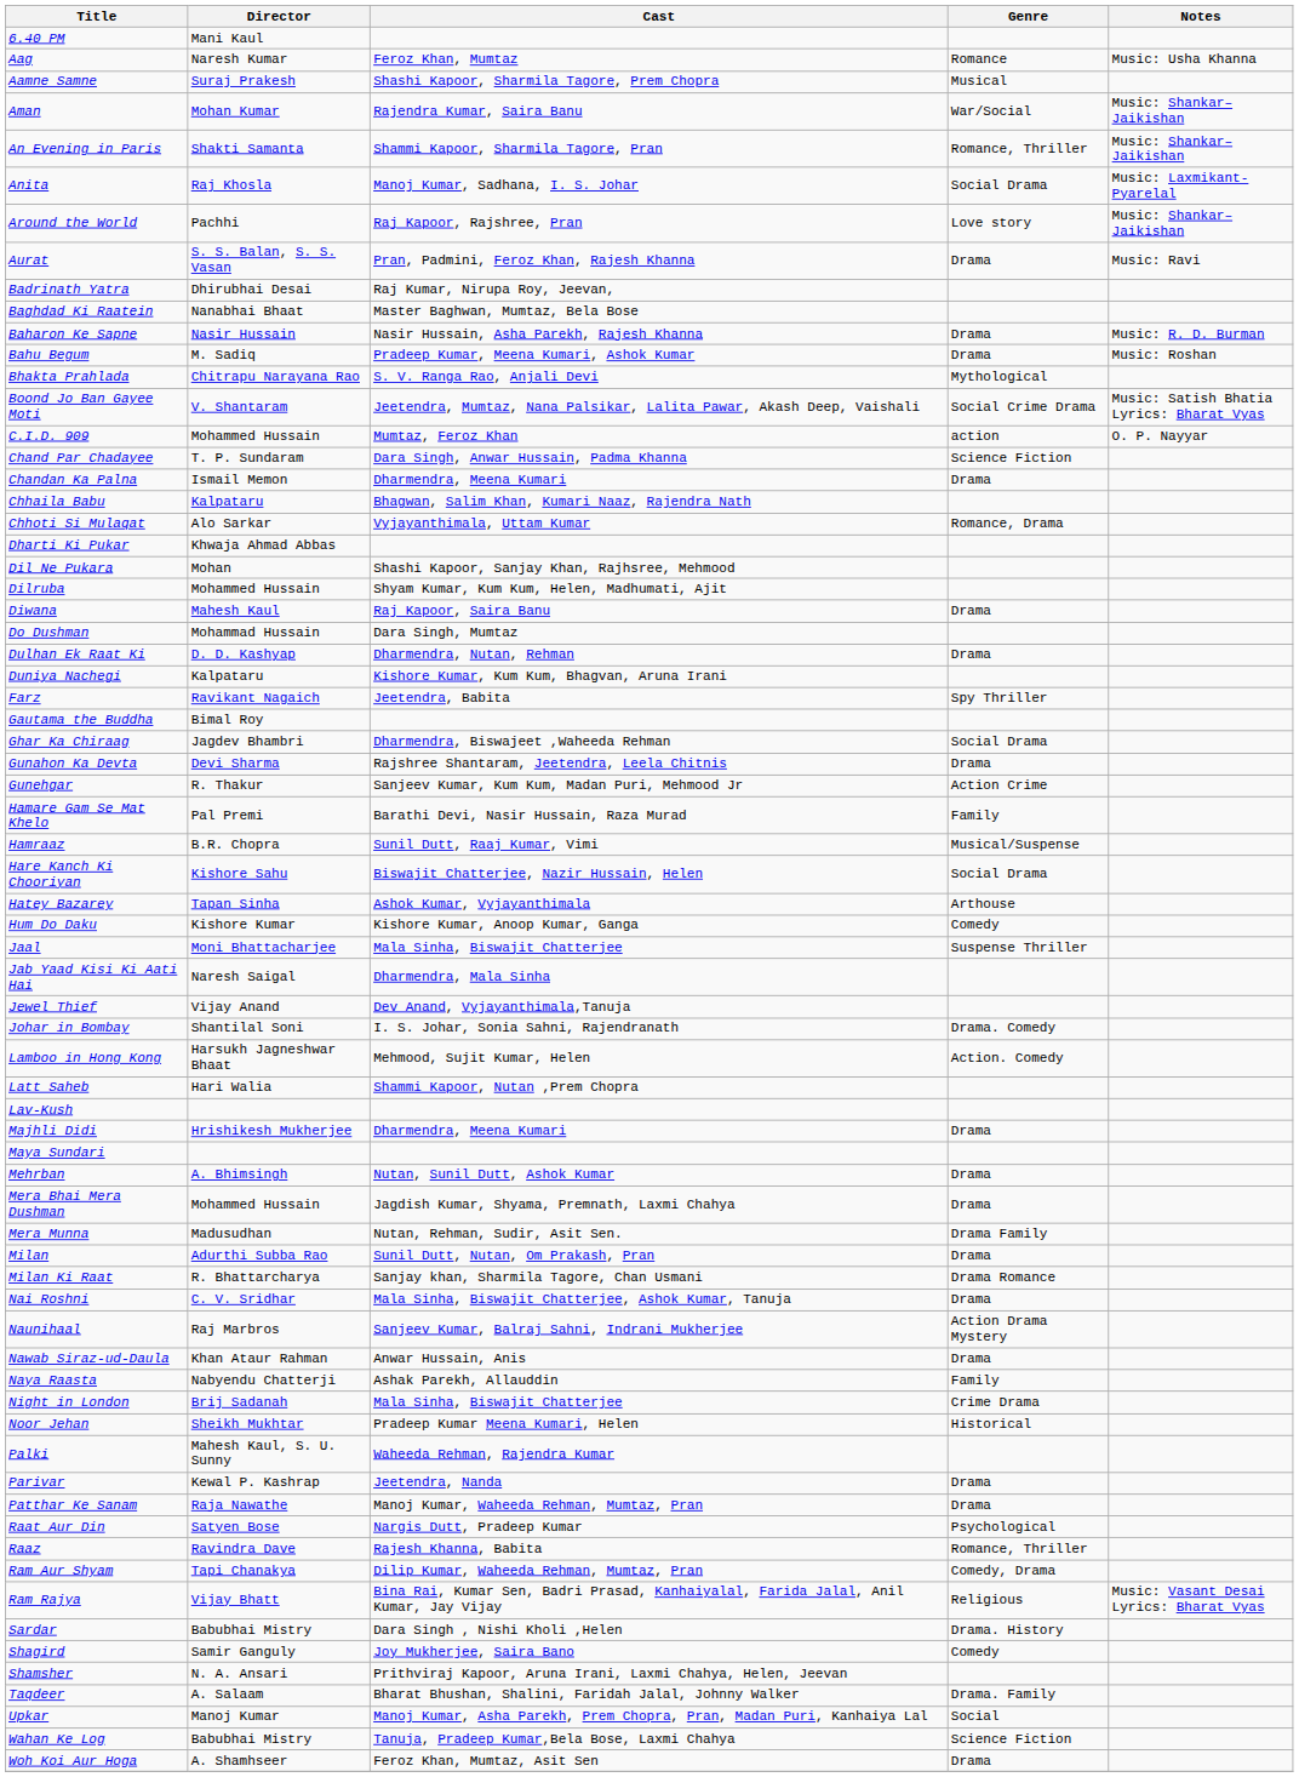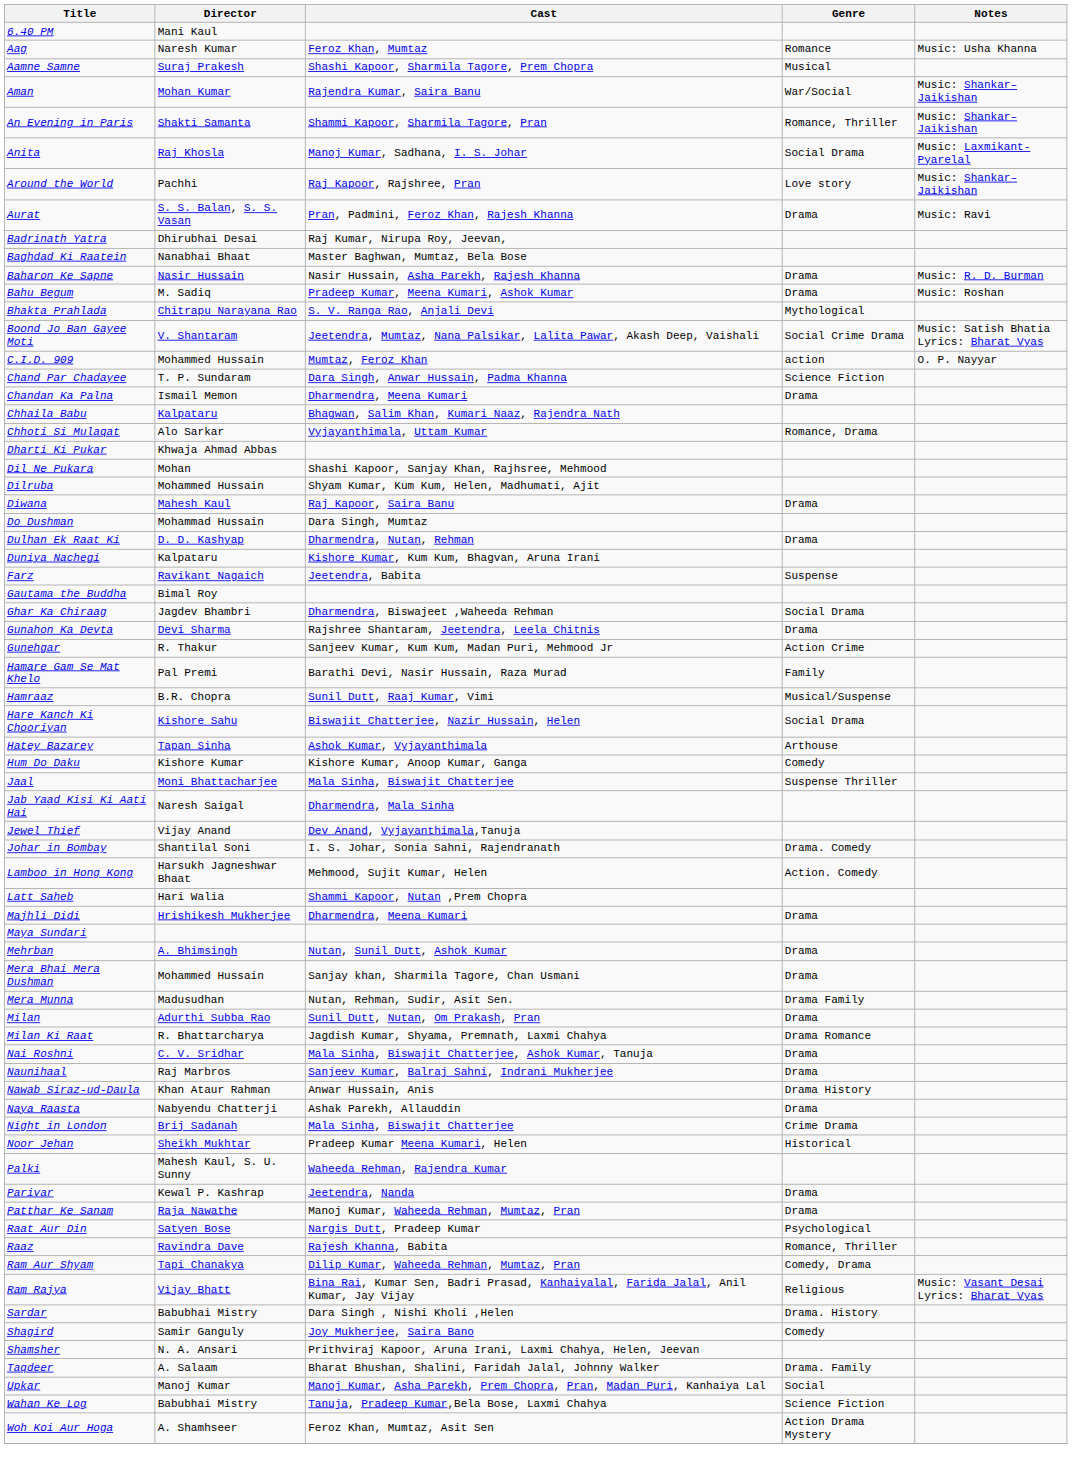 <table class="wikitable sortable">
 <tr>
 <th>Title</th>
 <th>Director</th>
 <th>Cast</th>
 <th>Genre</th>
 <th>Notes</th>
 </tr>
 <tr>
 <td><em><a href='#'>6.40 PM</a></em></td>
 <td>Mani Kaul</td>
 <td></td>
 <td></td>
 <td></td>
 </tr>
 <tr>
 <td><em><a href='#'>Aag</a></em></td>
 <td>Naresh Kumar</td>
 <td><a href='#'>Feroz Khan</a>, <a href='#'>Mumtaz</a></td>
 <td>Romance</td>
 <td>Music: Usha Khanna</td>
 </tr>
 <tr>
 <td><em><a href='#'>Aamne Samne</a></em></td>
 <td><a href='#'>Suraj Prakesh</a></td>
 <td><a href='#'>Shashi Kapoor</a>, <a href='#'>Sharmila Tagore</a>, <a href='#'>Prem Chopra</a></td>
 <td>Musical</td>
 <td></td>
 </tr>
 <tr>
 <td><em><a href='#'>Aman</a></em></td>
 <td><a href='#'>Mohan Kumar</a></td>
 <td><a href='#'>Rajendra Kumar</a>, <a href='#'>Saira Banu</a></td>
 <td>War/Social</td>
 <td>Music: <a href='#'>Shankar–Jaikishan</a></td>
 </tr>
 <tr>
 <td><em><a href='#'>An Evening in Paris</a></em></td>
 <td><a href='#'>Shakti Samanta</a></td>
 <td><a href='#'>Shammi Kapoor</a>, <a href='#'>Sharmila Tagore</a>, <a href='#'>Pran</a></td>
 <td>Romance, Thriller</td>
 <td>Music: <a href='#'>Shankar–Jaikishan</a></td>
 </tr>
 <tr>
 <td><em><a href='#'>Anita</a></em></td>
 <td><a href='#'>Raj Khosla</a></td>
 <td><a href='#'>Manoj Kumar</a>, Sadhana, <a href='#'>I. S. Johar</a></td>
 <td>Social Drama</td>
 <td>Music: <a href='#'>Laxmikant-Pyarelal</a></td>
 </tr>
 <tr>
 <td><em><a href='#'>Around the World</a></em></td>
 <td>Pachhi</td>
 <td><a href='#'>Raj Kapoor</a>, Rajshree, <a href='#'>Pran</a></td>
 <td>Love story</td>
 <td>Music: <a href='#'>Shankar–Jaikishan</a></td>
 </tr>
 <tr>
 <td><em><a href='#'>Aurat</a></em></td>
 <td><a href='#'>S. S. Balan</a>, <a href='#'>S. S. Vasan</a></td>
 <td><a href='#'>Pran</a>, Padmini, <a href='#'>Feroz Khan</a>, <a href='#'>Rajesh Khanna</a></td>
 <td>Drama</td>
 <td>Music: Ravi</td>
 </tr>
 <tr>
 <td><em><a href='#'>Badrinath Yatra</a></em></td>
 <td>Dhirubhai Desai</td>
 <td>Raj Kumar,  Nirupa Roy, Jeevan,</td>
 <td></td>
 <td></td>
 </tr>
 <tr>
 <td><em><a href='#'>Baghdad Ki Raatein</a></em></td>
 <td>Nanabhai Bhaat</td>
 <td>Master Baghwan, Mumtaz, Bela Bose</td>
 <td></td>
 <td></td>
 </tr>
 <tr>
 <td><em><a href='#'>Baharon Ke Sapne</a></em></td>
 <td><a href='#'>Nasir Hussain</a></td>
 <td>Nasir Hussain, <a href='#'>Asha Parekh</a>, <a href='#'>Rajesh Khanna</a></td>
 <td>Drama</td>
 <td>Music: <a href='#'>R. D. Burman</a></td>
 </tr>
 <tr>
 <td><em><a href='#'>Bahu Begum</a></em></td>
 <td>M. Sadiq</td>
 <td><a href='#'>Pradeep Kumar</a>, <a href='#'>Meena Kumari</a>, <a href='#'>Ashok Kumar</a></td>
 <td>Drama</td>
 <td>Music: Roshan</td>
 </tr>
 <tr>
 <td><em><a href='#'>Bhakta Prahlada</a></em></td>
 <td><a href='#'>Chitrapu Narayana Rao</a></td>
 <td><a href='#'>S. V. Ranga Rao</a>, <a href='#'>Anjali Devi</a></td>
 <td>Mythological</td>
 <td></td>
 </tr>
 <tr>
 <td><em><a href='#'>Boond Jo Ban Gayee Moti</a></em></td>
 <td><a href='#'>V. Shantaram</a></td>
 <td><a href='#'>Jeetendra</a>, <a href='#'>Mumtaz</a>, <a href='#'>Nana Palsikar</a>, <a href='#'>Lalita Pawar</a>, Akash Deep, Vaishali</td>
 <td>Social Crime Drama</td>
 <td>Music: Satish Bhatia<br>Lyrics: <a href='#'>Bharat Vyas</a></td>
 </tr>
 <tr>
 <td><em><a href='#'>C.I.D. 909</a></em></td>
 <td>Mohammed Hussain</td>
 <td><a href='#'>Mumtaz</a>, <a href='#'>Feroz Khan</a></td>
 <td>action</td>
 <td>O. P. Nayyar</td>
 </tr>
 <tr>
 <td><em><a href='#'>Chand Par Chadayee</a></em></td>
 <td>T. P. Sundaram</td>
 <td><a href='#'>Dara Singh</a>, <a href='#'>Anwar Hussain</a>, <a href='#'>Padma Khanna</a></td>
 <td>Science Fiction</td>
 <td></td>
 </tr>
 <tr>
 <td><em><a href='#'>Chandan Ka Palna</a></em></td>
 <td>Ismail Memon</td>
 <td><a href='#'>Dharmendra</a>, <a href='#'>Meena Kumari</a></td>
 <td>Drama</td>
 <td></td>
 </tr>
 <tr>
 <td><em><a href='#'>Chhaila Babu</a></em></td>
 <td><a href='#'>Kalpataru</a></td>
 <td><a href='#'>Bhagwan</a>, <a href='#'>Salim Khan</a>, <a href='#'>Kumari Naaz</a>, <a href='#'>Rajendra Nath</a></td>
 <td></td>
 <td></td>
 </tr>
 <tr>
 <td><em><a href='#'>Chhoti Si Mulaqat</a></em></td>
 <td>Alo Sarkar</td>
 <td><a href='#'>Vyjayanthimala</a>, <a href='#'>Uttam Kumar</a></td>
 <td>Romance, Drama</td>
 <td></td>
 </tr>
 <tr>
 <td><em><a href='#'>Dharti Ki Pukar</a></em></td>
 <td>Khwaja Ahmad Abbas</td>
 <td></td>
 <td></td>
 <td></td>
 </tr>
 <tr>
 <td><em><a href='#'>Dil Ne Pukara</a></em></td>
 <td>Mohan</td>
 <td>Shashi Kapoor,  Sanjay Khan,  Rajhsree, Mehmood</td>
 <td></td>
 <td></td>
 </tr>
 <tr>
 <td><em><a href='#'>Dilruba</a></em></td>
 <td>Mohammed Hussain</td>
 <td>Shyam Kumar, Kum Kum, Helen, Madhumati, Ajit</td>
 <td></td>
 <td></td>
 </tr>
 <tr>
 <td><em><a href='#'>Diwana</a></em></td>
 <td><a href='#'>Mahesh Kaul</a></td>
 <td><a href='#'>Raj Kapoor</a>, <a href='#'>Saira Banu</a></td>
 <td>Drama</td>
 <td></td>
 </tr>
 <tr>
 <td><em><a href='#'>Do Dushman</a></em></td>
 <td>Mohammad Hussain</td>
 <td>Dara Singh,  Mumtaz</td>
 <td></td>
 <td></td>
 </tr>
 <tr>
 <td><em><a href='#'>Dulhan Ek Raat Ki</a></em></td>
 <td><a href='#'>D. D. Kashyap</a></td>
 <td><a href='#'>Dharmendra</a>, <a href='#'>Nutan</a>, <a href='#'>Rehman</a></td>
 <td>Drama</td>
 <td></td>
 </tr>
 <tr>
 <td><em><a href='#'>Duniya Nachegi</a></em></td>
 <td>Kalpataru</td>
 <td><a href='#'>Kishore Kumar</a>,  Kum Kum,  Bhagvan,  Aruna Irani</td>
 <td></td>
 <td></td>
 </tr>
 <tr>
 <td><em><a href='#'>Farz</a></em></td>
 <td><a href='#'>Ravikant Nagaich</a></td>
 <td><a href='#'>Jeetendra</a>, Babita</td>
-<td>Spy Thriller</td>
+<td>Suspense</td>
 <td></td>
 </tr>
 <tr>
 <td><em><a href='#'>Gautama the Buddha</a></em></td>
 <td>Bimal Roy</td>
 <td></td>
 <td></td>
 <td></td>
 </tr>
 <tr>
 <td><em><a href='#'>Ghar Ka Chiraag</a></em></td>
 <td>Jagdev Bhambri</td>
 <td><a href='#'>Dharmendra</a>, Biswajeet ,Waheeda Rehman</td>
 <td>Social Drama</td>
 <td></td>
 </tr>
 <tr>
 <td><em><a href='#'>Gunahon Ka Devta</a></em></td>
 <td><a href='#'>Devi Sharma</a></td>
 <td>Rajshree Shantaram, <a href='#'>Jeetendra</a>, <a href='#'>Leela Chitnis</a></td>
 <td>Drama</td>
 <td></td>
 </tr>
 <tr>
 <td><em><a href='#'>Gunehgar</a></em></td>
 <td>R. Thakur</td>
 <td>Sanjeev Kumar, Kum Kum, Madan Puri, Mehmood Jr</td>
 <td>Action   Crime</td>
 <td></td>
 </tr>
 <tr>
 <td><em><a href='#'>Hamare Gam Se Mat Khelo</a></em></td>
 <td>Pal Premi</td>
 <td>Barathi Devi, Nasir Hussain, Raza Murad</td>
 <td>Family</td>
 <td></td>
 </tr>
 <tr>
 <td><em><a href='#'>Hamraaz</a></em></td>
 <td>B.R. Chopra</td>
 <td><a href='#'>Sunil Dutt</a>, <a href='#'>Raaj Kumar</a>, Vimi</td>
 <td>Musical/Suspense</td>
 <td></td>
 </tr>
 <tr>
 <td><em><a href='#'>Hare Kanch Ki Chooriyan</a></em></td>
 <td><a href='#'>Kishore Sahu</a></td>
 <td><a href='#'>Biswajit Chatterjee</a>, <a href='#'>Nazir Hussain</a>, <a href='#'>Helen</a></td>
 <td>Social Drama</td>
 <td></td>
 </tr>
 <tr>
 <td><em><a href='#'>Hatey Bazarey</a></em></td>
 <td><a href='#'>Tapan Sinha</a></td>
 <td><a href='#'>Ashok Kumar</a>, <a href='#'>Vyjayanthimala</a></td>
 <td>Arthouse</td>
 <td></td>
 </tr>
 <tr>
 <td><em><a href='#'>Hum Do Daku</a></em></td>
 <td>Kishore Kumar</td>
 <td>Kishore Kumar, Anoop Kumar, Ganga</td>
 <td>Comedy</td>
 <td></td>
 </tr>
 <tr>
 <td><em><a href='#'>Jaal</a></em></td>
 <td><a href='#'>Moni Bhattacharjee</a></td>
 <td><a href='#'>Mala Sinha</a>, <a href='#'>Biswajit Chatterjee</a></td>
 <td>Suspense Thriller</td>
 <td></td>
 </tr>
 <tr>
 <td><em><a href='#'>Jab Yaad Kisi Ki Aati Hai</a></em></td>
 <td>Naresh Saigal</td>
 <td><a href='#'>Dharmendra</a>, <a href='#'>Mala Sinha</a></td>
 <td></td>
 <td></td>
 </tr>
 <tr>
 <td><em><a href='#'>Jewel Thief</a></em></td>
 <td>Vijay Anand</td>
 <td><a href='#'>Dev Anand</a>, <a href='#'>Vyjayanthimala</a>,Tanuja</td>
 <td></td>
 <td></td>
 </tr>
 <tr>
 <td><em><a href='#'>Johar in Bombay</a></em></td>
 <td>Shantilal Soni</td>
 <td>I. S. Johar, Sonia Sahni, Rajendranath</td>
 <td>Drama. Comedy</td>
 <td></td>
 </tr>
 <tr>
 <td><em><a href='#'>Lamboo in Hong Kong</a></em></td>
 <td>Harsukh Jagneshwar Bhaat</td>
 <td>Mehmood, Sujit Kumar, Helen</td>
 <td>Action. Comedy</td>
 <td></td>
 </tr>
 <tr>
 <td><em><a href='#'>Latt Saheb</a></em></td>
 <td>Hari Walia</td>
 <td><a href='#'>Shammi Kapoor</a>, <a href='#'>Nutan</a> ,Prem Chopra</td>
 <td></td>
 <td></td>
 </tr>
 <tr>
-<td><em><a href='#'>Lav-Kush</a></em></td>
-<td></td>
-<td></td>
-<td></td>
-<td></td>
-</tr>
-<tr>
 <td><em><a href='#'>Majhli Didi</a></em></td>
 <td><a href='#'>Hrishikesh Mukherjee</a></td>
 <td><a href='#'>Dharmendra</a>, <a href='#'>Meena Kumari</a></td>
 <td>Drama</td>
 <td></td>
 </tr>
 <tr>
 <td><em><a href='#'>Maya Sundari</a></em></td>
 <td></td>
 <td></td>
 <td></td>
 <td></td>
 </tr>
 <tr>
 <td><em><a href='#'>Mehrban</a></em></td>
 <td><a href='#'>A. Bhimsingh</a></td>
 <td><a href='#'>Nutan</a>, <a href='#'>Sunil Dutt</a>, <a href='#'>Ashok Kumar</a></td>
 <td>Drama</td>
 <td></td>
 </tr>
 <tr>
 <td><em><a href='#'>Mera Bhai Mera Dushman</a></em></td>
 <td>Mohammed Hussain</td>
-<td>Jagdish Kumar, Shyama, Premnath, Laxmi Chahya</td>
+<td>Sanjay khan, Sharmila Tagore, Chan Usmani</td>
 <td>Drama</td>
 <td></td>
 </tr>
 <tr>
 <td><em><a href='#'>Mera Munna</a></em></td>
 <td>Madusudhan</td>
 <td>Nutan, Rehman, Sudir, Asit Sen.</td>
 <td>Drama   Family</td>
 <td></td>
 </tr>
 <tr>
 <td><em><a href='#'>Milan</a></em></td>
 <td><a href='#'>Adurthi Subba Rao</a></td>
 <td><a href='#'>Sunil Dutt</a>, <a href='#'>Nutan</a>, <a href='#'>Om Prakash</a>, <a href='#'>Pran</a></td>
 <td>Drama</td>
 <td></td>
 </tr>
 <tr>
 <td><em><a href='#'>Milan Ki Raat</a></em></td>
 <td>R. Bhattarcharya</td>
-<td>Sanjay khan, Sharmila Tagore, Chan Usmani</td>
+<td>Jagdish Kumar, Shyama, Premnath, Laxmi Chahya</td>
 <td>Drama   Romance</td>
 <td></td>
 </tr>
 <tr>
 <td><em><a href='#'>Nai Roshni</a></em></td>
 <td><a href='#'>C. V. Sridhar</a></td>
 <td><a href='#'>Mala Sinha</a>, <a href='#'>Biswajit Chatterjee</a>, <a href='#'>Ashok Kumar</a>, Tanuja</td>
 <td>Drama</td>
 <td></td>
 </tr>
 <tr>
 <td><em><a href='#'>Naunihaal</a></em></td>
 <td>Raj Marbros</td>
 <td><a href='#'>Sanjeev Kumar</a>, <a href='#'>Balraj Sahni</a>, <a href='#'>Indrani Mukherjee</a></td>
-<td>Action  Drama  Mystery</td>
+<td>Drama</td>
 <td></td>
 </tr>
 <tr>
 <td><em><a href='#'>Nawab Siraz-ud-Daula</a></em></td>
 <td>Khan Ataur Rahman</td>
 <td>Anwar Hussain, Anis</td>
-<td>Drama</td>
+<td>Drama    History</td>
 <td></td>
 </tr>
 <tr>
 <td><em><a href='#'>Naya Raasta</a></em></td>
 <td>Nabyendu Chatterji</td>
 <td>Ashak Parekh,  Allauddin</td>
-<td>Family</td>
+<td>Drama</td>
 <td></td>
 </tr>
 <tr>
 <td><em><a href='#'>Night in London</a></em></td>
 <td><a href='#'>Brij Sadanah</a></td>
 <td><a href='#'>Mala Sinha</a>, <a href='#'>Biswajit Chatterjee</a></td>
 <td>Crime Drama</td>
 <td></td>
 </tr>
 <tr>
 <td><em><a href='#'>Noor Jehan</a></em></td>
 <td><a href='#'>Sheikh Mukhtar</a></td>
 <td>Pradeep Kumar  <a href='#'>Meena Kumari</a>, Helen</td>
 <td>Historical</td>
 <td></td>
 </tr>
 <tr>
 <td><em><a href='#'>Palki</a></em></td>
 <td>Mahesh  Kaul, S. U. Sunny</td>
 <td><a href='#'>Waheeda Rehman</a>, <a href='#'>Rajendra Kumar</a></td>
 <td></td>
 <td></td>
 </tr>
 <tr>
 <td><em><a href='#'>Parivar</a></em></td>
 <td>Kewal P. Kashrap</td>
 <td><a href='#'>Jeetendra</a>, <a href='#'>Nanda</a></td>
 <td>Drama</td>
 <td></td>
 </tr>
 <tr>
 <td><em><a href='#'>Patthar Ke Sanam</a></em></td>
 <td><a href='#'>Raja Nawathe</a></td>
 <td>Manoj Kumar, <a href='#'>Waheeda Rehman</a>, <a href='#'>Mumtaz</a>, <a href='#'>Pran</a></td>
 <td>Drama</td>
 <td></td>
 </tr>
 <tr>
 <td><em><a href='#'>Raat Aur Din</a></em></td>
 <td><a href='#'>Satyen Bose</a></td>
 <td><a href='#'>Nargis Dutt</a>, Pradeep Kumar</td>
 <td>Psychological</td>
 <td></td>
 </tr>
 <tr>
 <td><em><a href='#'>Raaz</a></em></td>
 <td><a href='#'>Ravindra Dave</a></td>
 <td><a href='#'>Rajesh Khanna</a>, Babita</td>
 <td>Romance, Thriller</td>
 <td></td>
 </tr>
 <tr>
 <td><em><a href='#'>Ram Aur Shyam</a></em></td>
 <td><a href='#'>Tapi Chanakya</a></td>
 <td><a href='#'>Dilip Kumar</a>, <a href='#'>Waheeda Rehman</a>, <a href='#'>Mumtaz</a>, <a href='#'>Pran</a></td>
 <td>Comedy, Drama</td>
 <td></td>
 </tr>
 <tr>
 <td><em><a href='#'>Ram Rajya</a></em></td>
 <td><a href='#'>Vijay Bhatt</a></td>
 <td><a href='#'>Bina Rai</a>, Kumar Sen, Badri Prasad, <a href='#'>Kanhaiyalal</a>, <a href='#'>Farida Jalal</a>, Anil Kumar, Jay Vijay</td>
 <td>Religious</td>
 <td>Music: <a href='#'>Vasant Desai</a><br>Lyrics: <a href='#'>Bharat Vyas</a></td>
 </tr>
 <tr>
 <td><em><a href='#'>Sardar</a></em></td>
 <td>Babubhai Mistry</td>
 <td>Dara Singh , Nishi Kholi ,Helen</td>
 <td>Drama. History</td>
 <td></td>
 </tr>
 <tr>
 <td><em><a href='#'>Shagird</a></em></td>
 <td>Samir Ganguly</td>
 <td><a href='#'>Joy Mukherjee</a>, <a href='#'>Saira Bano</a></td>
 <td>Comedy</td>
 <td></td>
 </tr>
 <tr>
 <td><em><a href='#'>Shamsher</a></em></td>
 <td>N. A. Ansari</td>
 <td>Prithviraj Kapoor, Aruna Irani, Laxmi Chahya, Helen, Jeevan</td>
 <td></td>
 <td></td>
 </tr>
 <tr>
 <td><em><a href='#'>Taqdeer</a></em></td>
 <td>A. Salaam</td>
 <td>Bharat Bhushan, Shalini, Faridah Jalal, Johnny Walker</td>
 <td>Drama. Family</td>
 <td></td>
 </tr>
 <tr>
 <td><em><a href='#'>Upkar</a></em></td>
 <td>Manoj Kumar</td>
 <td><a href='#'>Manoj Kumar</a>, <a href='#'>Asha Parekh</a>, <a href='#'>Prem Chopra</a>, <a href='#'>Pran</a>, <a href='#'>Madan Puri</a>, Kanhaiya Lal</td>
 <td>Social</td>
 <td></td>
 </tr>
 <tr>
 <td><em><a href='#'>Wahan Ke Log</a></em></td>
 <td>Babubhai Mistry</td>
 <td><a href='#'>Tanuja</a>, <a href='#'>Pradeep Kumar</a>,Bela Bose, Laxmi Chahya</td>
 <td>Science Fiction</td>
 <td></td>
 </tr>
 <tr>
 <td><em><a href='#'>Woh Koi Aur Hoga</a></em></td>
 <td>A. Shamhseer</td>
 <td>Feroz Khan, Mumtaz, Asit Sen</td>
-<td>Drama</td>
+<td>Action  Drama  Mystery</td>
 <td></td>
 </tr>
 <tr>
 </tr>
 </table>
